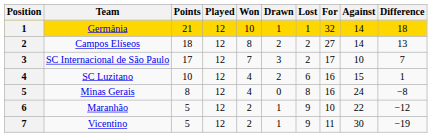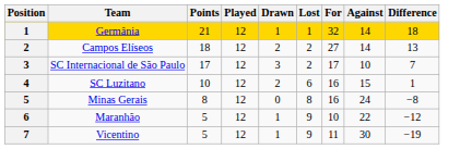 <table class="wikitable" style="text-align:center">
 <tr>
 <th>Position</th>
 <th>Team</th>
 <th>Points</th>
 <th>Played</th>
-<th>Won</th>
 <th>Drawn</th>
 <th>Lost</th>
 <th>For</th>
 <th>Against</th>
 <th>Difference</th>
 </tr>
 <tr style="background: gold;">
 <th>1</th>
 <td><a href='#'>Germânia</a></td>
 <td>21</td>
 <td>12</td>
-<td>10</td>
 <td>1</td>
 <td>1</td>
 <td>32</td>
 <td>14</td>
 <td>18</td>
 </tr>
 <tr>
 <th>2</th>
 <td><a href='#'>Campos Elíseos</a></td>
 <td>18</td>
 <td>12</td>
-<td>8</td>
 <td>2</td>
 <td>2</td>
 <td>27</td>
 <td>14</td>
 <td>13</td>
 </tr>
 <tr>
 <th>3</th>
 <td><a href='#'>SC Internacional de São Paulo</a></td>
 <td>17</td>
 <td>12</td>
-<td>7</td>
 <td>3</td>
 <td>2</td>
 <td>17</td>
 <td>10</td>
 <td>7</td>
 </tr>
 <tr>
 <th>4</th>
 <td><a href='#'>SC Luzitano</a></td>
 <td>10</td>
 <td>12</td>
-<td>4</td>
 <td>2</td>
 <td>6</td>
 <td>16</td>
 <td>15</td>
 <td>1</td>
 </tr>
 <tr>
 <th>5</th>
 <td><a href='#'>Minas Gerais</a></td>
 <td>8</td>
 <td>12</td>
-<td>4</td>
 <td>0</td>
 <td>8</td>
 <td>16</td>
 <td>24</td>
 <td>−8</td>
 </tr>
 <tr>
 <th>6</th>
 <td><a href='#'>Maranhão</a></td>
 <td>5</td>
 <td>12</td>
-<td>2</td>
 <td>1</td>
 <td>9</td>
 <td>10</td>
 <td>22</td>
 <td>−12</td>
 </tr>
 <tr>
 <th>7</th>
 <td><a href='#'>Vicentino</a></td>
 <td>5</td>
 <td>12</td>
-<td>2</td>
 <td>1</td>
 <td>9</td>
 <td>11</td>
 <td>30</td>
 <td>−19</td>
 </tr>
 </table>
